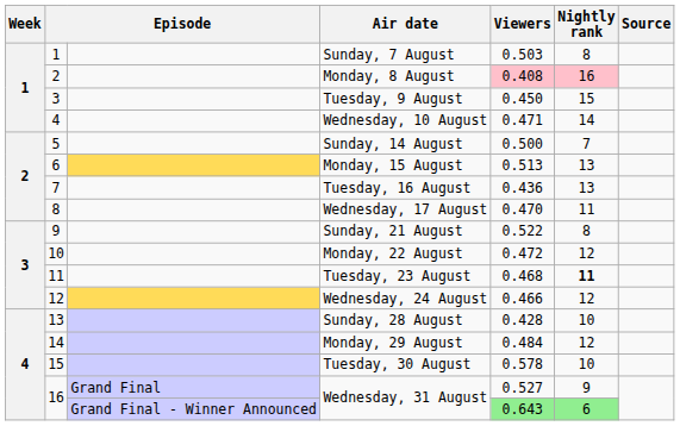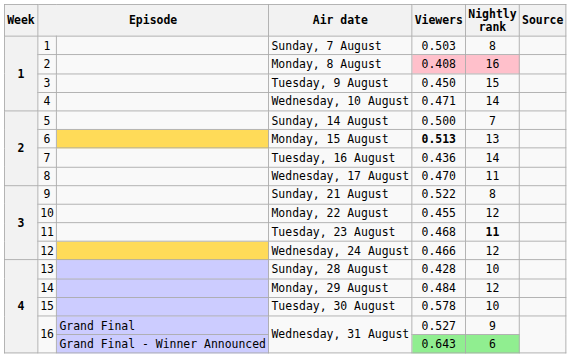 <table class="wikitable" style="text-align:center;">
 <tr>
 <th scope="col" class="unsortable">Week</th>
 <th colspan=2>Episode</th>
 <th class="unsortable">Air date</th>
 <th>Viewers<br><small></small></th>
 <th>Nightly<br>rank</th>
 <th class="unsortable">Source</th>
 </tr>
 <tr>
 <th rowspan="4">1</th>
 <td>1</td>
 <td style="text-align:left"></td>
 <td style="text-align:left">Sunday, 7 August</td>
 <td>0.503</td>
 <td>8</td>
 <td></td>
 </tr>
 <tr>
 <td>2</td>
 <td style="text-align:left"></td>
 <td style="text-align:left">Monday, 8 August</td>
 <td bgcolor=pink>0.408</td>
 <td bgcolor=pink>16</td>
 <td></td>
 </tr>
 <tr>
 <td>3</td>
 <td style="text-align:left"></td>
 <td style="text-align:left">Tuesday, 9 August</td>
 <td>0.450</td>
 <td>15</td>
 <td></td>
 </tr>
 <tr>
 <td>4</td>
 <td style="text-align:left"></td>
 <td style="text-align:left">Wednesday, 10 August</td>
 <td>0.471</td>
 <td>14</td>
 <td></td>
 </tr>
 <tr>
 <th rowspan="4">2</th>
 <td>5</td>
 <td style="text-align:left"></td>
 <td style="text-align:left">Sunday, 14 August</td>
 <td>0.500</td>
 <td>7</td>
 <td></td>
 </tr>
 <tr>
 <td>6</td>
 <td style="text-align:left" bgcolor=#FFDB58></td>
 <td style="text-align:left">Monday, 15 August</td>
-<td>0.513</td>
+<td><strong>0.513</strong></td>
 <td>13</td>
 <td></td>
 </tr>
 <tr>
 <td>7</td>
 <td style="text-align:left"></td>
 <td style="text-align:left">Tuesday, 16 August</td>
 <td>0.436</td>
-<td>13</td>
+<td>14</td>
 <td></td>
 </tr>
 <tr>
 <td>8</td>
 <td style="text-align:left"></td>
 <td style="text-align:left">Wednesday, 17 August</td>
 <td>0.470</td>
 <td>11</td>
 <td></td>
 </tr>
 <tr>
 <th rowspan="4">3</th>
 <td>9</td>
 <td style="text-align:left"></td>
 <td style="text-align:left">Sunday, 21 August</td>
 <td>0.522</td>
 <td>8</td>
 <td></td>
 </tr>
 <tr>
 <td>10</td>
 <td style="text-align:left"></td>
 <td style="text-align:left">Monday, 22 August</td>
-<td>0.472</td>
+<td>0.455</td>
 <td>12</td>
 <td></td>
 </tr>
 <tr>
 <td>11</td>
 <td style="text-align:left"></td>
 <td style="text-align:left">Tuesday, 23 August</td>
 <td>0.468</td>
 <td><strong>11</strong></td>
 <td></td>
 </tr>
 <tr>
 <td>12</td>
 <td style="text-align:left" bgcolor=#FFDB58></td>
 <td style="text-align:left">Wednesday, 24 August</td>
 <td>0.466</td>
 <td>12</td>
 <td></td>
 </tr>
 <tr>
 <th rowspan="5">4</th>
 <td>13</td>
 <td style="text-align:left" bgcolor=#CCCCFF></td>
 <td style="text-align:left">Sunday, 28 August</td>
 <td>0.428</td>
 <td>10</td>
 <td></td>
 </tr>
 <tr>
 <td>14</td>
 <td style="text-align:left" bgcolor=#CCCCFF></td>
 <td style="text-align:left">Monday, 29 August</td>
 <td>0.484</td>
 <td>12</td>
 <td></td>
 </tr>
 <tr>
 <td>15</td>
 <td style="text-align:left" bgcolor=#CCCCFF></td>
 <td style="text-align:left">Tuesday, 30 August</td>
 <td>0.578</td>
 <td>10</td>
 <td></td>
 </tr>
 <tr>
 <td rowspan="2">16</td>
 <td style="text-align:left; background:#CCCCFF">Grand Final</td>
 <td rowspan="2" style="text-align:left">Wednesday, 31 August</td>
 <td>0.527</td>
 <td>9</td>
 <td rowspan="2"></td>
 </tr>
 <tr>
 <td style="text-align:left; background:#CCCCFF">Grand Final - Winner Announced</td>
 <td bgcolor=#90EE90>0.643</td>
 <td bgcolor=#90EE90>6</td>
 </tr>
 </table>
